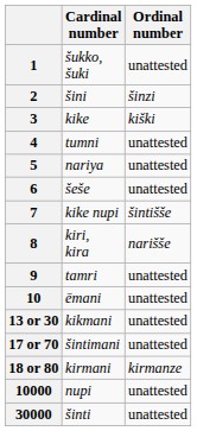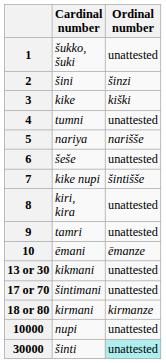 <table class="wikitable">
 <tr>
 <th></th>
 <th>Cardinal<br>number</th>
 <th>Ordinal<br>number</th>
 </tr>
 <tr>
 <th>1</th>
 <td><em>šukko,<br>šuki</em></td>
 <td>unattested</td>
 </tr>
 <tr>
 <th>2</th>
 <td><em>šini</em></td>
 <td><em>šinzi</em></td>
 </tr>
 <tr>
 <th>3</th>
 <td><em>kike</em></td>
 <td><em>kiški</em></td>
 </tr>
 <tr>
 <th>4</th>
 <td><em>tumni</em></td>
 <td>unattested</td>
 </tr>
 <tr>
 <th>5</th>
 <td><em>nariya</em></td>
-<td>unattested</td>
+<td><em>narišše</em></td>
 </tr>
 <tr>
 <th>6</th>
 <td><em>šeše</em></td>
 <td>unattested</td>
 </tr>
 <tr>
 <th>7</th>
 <td><em>kike nupi</em></td>
 <td><em>šintišše</em></td>
 </tr>
 <tr>
 <th>8</th>
 <td><em>kiri,<br>kira</em></td>
-<td><em>narišše</em></td>
+<td>unattested</td>
 </tr>
 <tr>
 <th>9</th>
 <td><em>tamri</em></td>
 <td>unattested</td>
 </tr>
 <tr>
 <th>10</th>
 <td><em>ēmani</em></td>
-<td>unattested</td>
+<td><em>ēmanze</em></td>
 </tr>
 <tr>
 <th>13 or 30</th>
 <td><em>kikmani</em></td>
 <td>unattested</td>
 </tr>
 <tr>
 <th>17 or 70</th>
 <td><em>šintimani</em></td>
 <td>unattested</td>
 </tr>
 <tr>
 <th>18 or 80</th>
 <td><em>kirmani</em></td>
 <td><em>kirmanze</em></td>
 </tr>
 <tr>
 <th>10000</th>
 <td><em>nupi</em></td>
 <td>unattested</td>
 </tr>
 <tr>
 <th>30000</th>
 <td><em>šinti</em></td>
-<td>unattested</td>
+<td style="background: paleturquoise;">unattested</td>
 </tr>
 </table>
